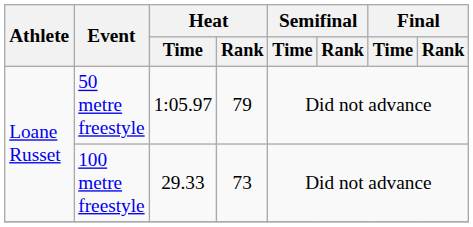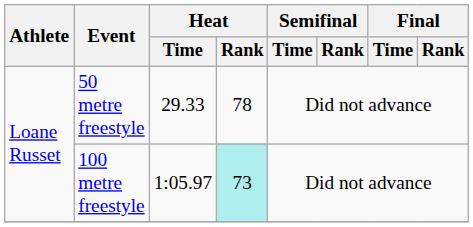 <table class="wikitable" style="text-align:center; font-size:90%; width:50%;">
 <tr>
 <th rowspan="2">Athlete</th>
 <th rowspan="2">Event</th>
 <th colspan="2">Heat</th>
 <th colspan="2">Semifinal</th>
 <th colspan="2">Final</th>
 </tr>
 <tr style="font-size:95%">
 <th>Time</th>
 <th>Rank</th>
 <th>Time</th>
 <th>Rank</th>
 <th>Time</th>
 <th>Rank</th>
 </tr>
 <tr>
 <td align=left rowspan=2><a href='#'>Loane Russet</a></td>
 <td align=left><a href='#'>50 metre freestyle</a></td>
-<td>1:05.97</td>
-<td>79</td>
+<td>29.33</td>
+<td>78</td>
 <td colspan="4">Did not advance</td>
 </tr>
 <tr>
 <td align=left><a href='#'>100 metre freestyle</a></td>
-<td>29.33</td>
-<td>73</td>
+<td>1:05.97</td>
+<td style="background: paleturquoise;">73</td>
 <td colspan=4>Did not advance</td>
 </tr>
 <tr>
 </tr>
 </table>
